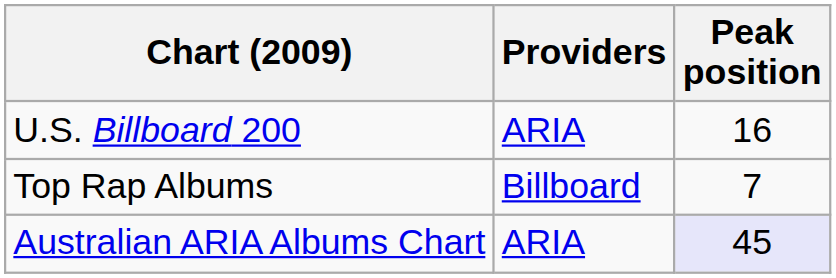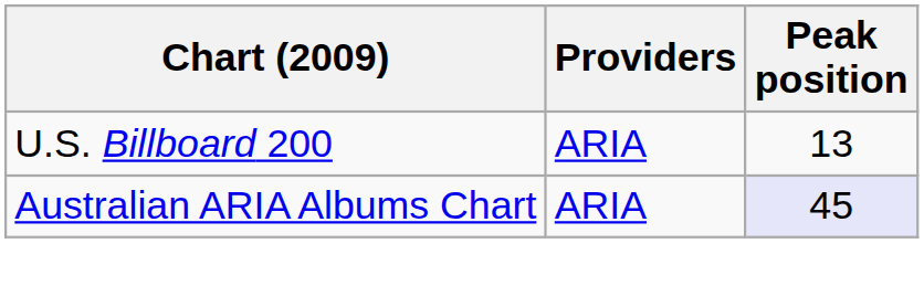 <table class="wikitable">
 <tr>
 <th align="left">Chart (2009)</th>
 <th align="left">Providers</th>
 <th style="text-align:center;">Peak<br>position</th>
 </tr>
 <tr>
 <td>U.S. <a href='#'><em>Billboard</em> 200</a></td>
 <td><a href='#'>ARIA</a></td>
-<td style="text-align:center;">16</td>
-</tr>
-<tr>
-<td>Top Rap Albums</td>
-<td><a href='#'>Billboard</a></td>
-<td style="text-align:center;">7</td>
+<td style="text-align:center;">13</td>
 </tr>
 <tr>
 <td><a href='#'>Australian ARIA Albums Chart</a></td>
 <td><a href='#'>ARIA</a></td>
 <td style="background: lavender; text-align:center;">45</td>
 </tr>
 </table>
